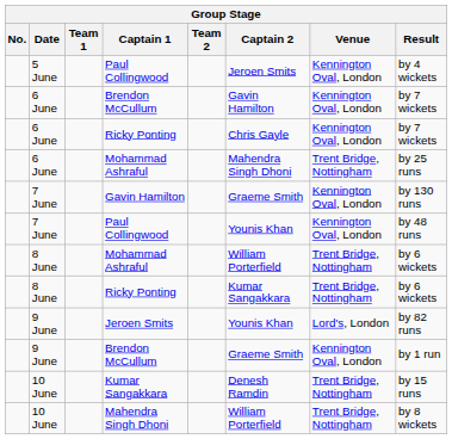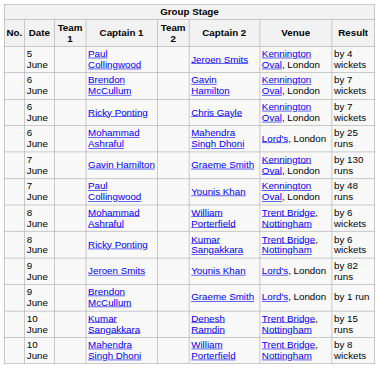 <table class="wikitable">
 <tr>
 <th colspan="9">Group Stage</th>
 </tr>
 <tr>
 <th>No.</th>
 <th>Date</th>
 <th>Team 1</th>
 <th>Captain 1</th>
 <th>Team 2</th>
 <th>Captain 2</th>
 <th>Venue</th>
 <th>Result</th>
 </tr>
 <tr>
 <td></td>
 <td>5 June</td>
 <td></td>
 <td><a href='#'>Paul Collingwood</a></td>
 <td></td>
 <td><a href='#'>Jeroen Smits</a></td>
 <td><a href='#'>Kennington Oval</a>, London</td>
 <td> by 4 wickets</td>
 </tr>
 <tr>
 <td></td>
 <td>6 June</td>
 <td></td>
 <td><a href='#'>Brendon McCullum</a></td>
 <td></td>
 <td><a href='#'>Gavin Hamilton</a></td>
 <td><a href='#'>Kennington Oval</a>, London</td>
 <td> by 7 wickets</td>
 </tr>
 <tr>
 <td></td>
 <td>6 June</td>
 <td></td>
 <td><a href='#'>Ricky Ponting</a></td>
 <td></td>
 <td><a href='#'>Chris Gayle</a></td>
 <td><a href='#'>Kennington Oval</a>, London</td>
 <td> by 7 wickets</td>
 </tr>
 <tr>
 <td></td>
 <td>6 June</td>
 <td></td>
 <td><a href='#'>Mohammad Ashraful</a></td>
 <td></td>
 <td><a href='#'>Mahendra Singh Dhoni</a></td>
-<td><a href='#'>Trent Bridge</a>, <a href='#'>Nottingham</a></td>
+<td><a href='#'>Lord's</a>, London</td>
 <td> by 25 runs</td>
 </tr>
 <tr>
 <td></td>
 <td>7 June</td>
 <td></td>
 <td><a href='#'>Gavin Hamilton</a></td>
 <td></td>
 <td><a href='#'>Graeme Smith</a></td>
 <td><a href='#'>Kennington Oval</a>, London</td>
 <td> by 130 runs</td>
 </tr>
 <tr>
 <td></td>
 <td>7 June</td>
 <td></td>
 <td><a href='#'>Paul Collingwood</a></td>
 <td></td>
 <td><a href='#'>Younis Khan</a></td>
 <td><a href='#'>Kennington Oval</a>, London</td>
 <td> by 48 runs</td>
 </tr>
 <tr>
 <td></td>
 <td>8 June</td>
 <td></td>
 <td><a href='#'>Mohammad Ashraful</a></td>
 <td></td>
 <td><a href='#'>William Porterfield</a></td>
 <td><a href='#'>Trent Bridge</a>, <a href='#'>Nottingham</a></td>
 <td> by 6 wickets</td>
 </tr>
 <tr>
 <td></td>
 <td>8 June</td>
 <td></td>
 <td><a href='#'>Ricky Ponting</a></td>
 <td></td>
 <td><a href='#'>Kumar Sangakkara</a></td>
 <td><a href='#'>Trent Bridge</a>, <a href='#'>Nottingham</a></td>
 <td> by 6 wickets</td>
 </tr>
 <tr>
 <td></td>
 <td>9 June</td>
 <td></td>
 <td><a href='#'>Jeroen Smits</a></td>
 <td></td>
 <td><a href='#'>Younis Khan</a></td>
 <td><a href='#'>Lord's</a>, London</td>
 <td> by 82 runs</td>
 </tr>
 <tr>
 <td></td>
 <td>9 June</td>
 <td></td>
 <td><a href='#'>Brendon McCullum</a></td>
 <td></td>
 <td><a href='#'>Graeme Smith</a></td>
-<td><a href='#'>Kennington Oval</a>, London</td>
+<td><a href='#'>Lord's</a>, London</td>
 <td> by 1 run</td>
 </tr>
 <tr>
 <td></td>
 <td>10 June</td>
 <td></td>
 <td><a href='#'>Kumar Sangakkara</a></td>
 <td></td>
 <td><a href='#'>Denesh Ramdin</a></td>
 <td><a href='#'>Trent Bridge</a>, <a href='#'>Nottingham</a></td>
 <td> by 15 runs</td>
 </tr>
 <tr>
 <td></td>
 <td>10 June</td>
 <td></td>
 <td><a href='#'>Mahendra Singh Dhoni</a></td>
 <td></td>
 <td><a href='#'>William Porterfield</a></td>
 <td><a href='#'>Trent Bridge</a>, <a href='#'>Nottingham</a></td>
 <td> by 8 wickets</td>
 </tr>
 </table>
